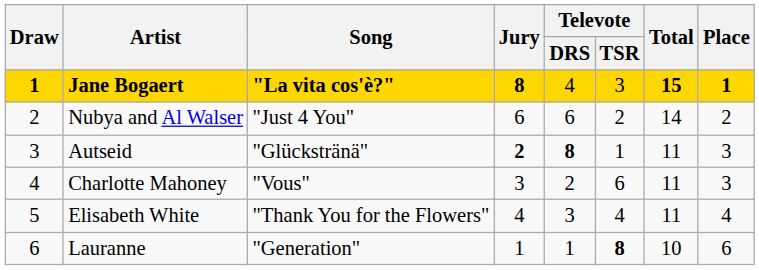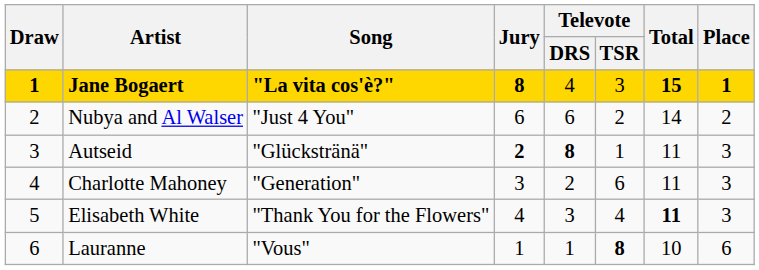 <table class="sortable wikitable" style="margin: 1em auto 1em auto; text-align:center;">
 <tr>
 <th rowspan="2">Draw</th>
 <th rowspan="2">Artist</th>
 <th rowspan="2">Song</th>
 <th rowspan="2">Jury</th>
 <th colspan="2">Televote</th>
 <th rowspan="2">Total</th>
 <th rowspan="2">Place</th>
 </tr>
 <tr>
 <th>DRS</th>
 <th>TSR</th>
 </tr>
 <tr style="background:gold;">
 <td><strong>1</strong></td>
 <td align="left"><strong>Jane Bogaert</strong></td>
 <td align="left"><strong>"La vita cos'è?"</strong></td>
 <td><strong>8</strong></td>
 <td>4</td>
 <td>3</td>
 <td><strong>15</strong></td>
 <td><strong>1</strong></td>
 </tr>
 <tr>
 <td>2</td>
 <td align="left">Nubya and <a href='#'>Al Walser</a></td>
 <td align="left">"Just 4 You"</td>
 <td>6</td>
 <td>6</td>
 <td>2</td>
 <td>14</td>
 <td>2</td>
 </tr>
 <tr>
 <td>3</td>
 <td align="left">Autseid</td>
 <td align="left">"Glückstränä"</td>
 <td><strong>2</strong></td>
 <td><strong>8</strong></td>
 <td>1</td>
 <td>11</td>
 <td>3</td>
 </tr>
 <tr>
 <td>4</td>
 <td align="left">Charlotte Mahoney</td>
-<td align="left">"Vous"</td>
+<td align="left">"Generation"</td>
 <td>3</td>
 <td>2</td>
 <td>6</td>
 <td>11</td>
 <td>3</td>
 </tr>
 <tr>
 <td>5</td>
 <td align="left">Elisabeth White</td>
 <td align="left">"Thank You for the Flowers"</td>
 <td>4</td>
 <td>3</td>
 <td>4</td>
-<td>11</td>
-<td>4</td>
+<td><strong>11</strong></td>
+<td>3</td>
 </tr>
 <tr>
 <td>6</td>
 <td align="left">Lauranne</td>
-<td align="left">"Generation"</td>
+<td align="left">"Vous"</td>
 <td>1</td>
 <td>1</td>
 <td><strong>8</strong></td>
 <td>10</td>
 <td>6</td>
 </tr>
 </table>
